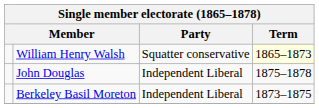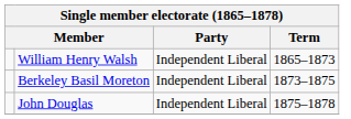 <table class="wikitable">
 <tr>
 <th colspan="4">Single member electorate (1865–1878)</th>
 </tr>
 <tr>
 <th colspan="2">Member</th>
 <th>Party</th>
 <th>Term</th>
 </tr>
 <tr>
 <td> </td>
 <td><a href='#'>William Henry Walsh</a></td>
-<td>Squatter conservative</td>
-<td style="background: lightyellow;">1865–1873</td>
+<td>Independent Liberal</td>
+<td>1865–1873</td>
+</tr>
+<tr>
+<td> </td>
+<td><a href='#'>Berkeley Basil Moreton</a></td>
+<td>Independent Liberal</td>
+<td>1873–1875</td>
 </tr>
 <tr>
 <td> </td>
 <td><a href='#'>John Douglas</a></td>
 <td>Independent Liberal</td>
 <td>1875–1878</td>
 </tr>
 <tr>
-<td> </td>
-<td><a href='#'>Berkeley Basil Moreton</a></td>
-<td>Independent Liberal</td>
-<td>1873–1875</td>
-</tr>
-<tr>
 </tr>
 </table>
